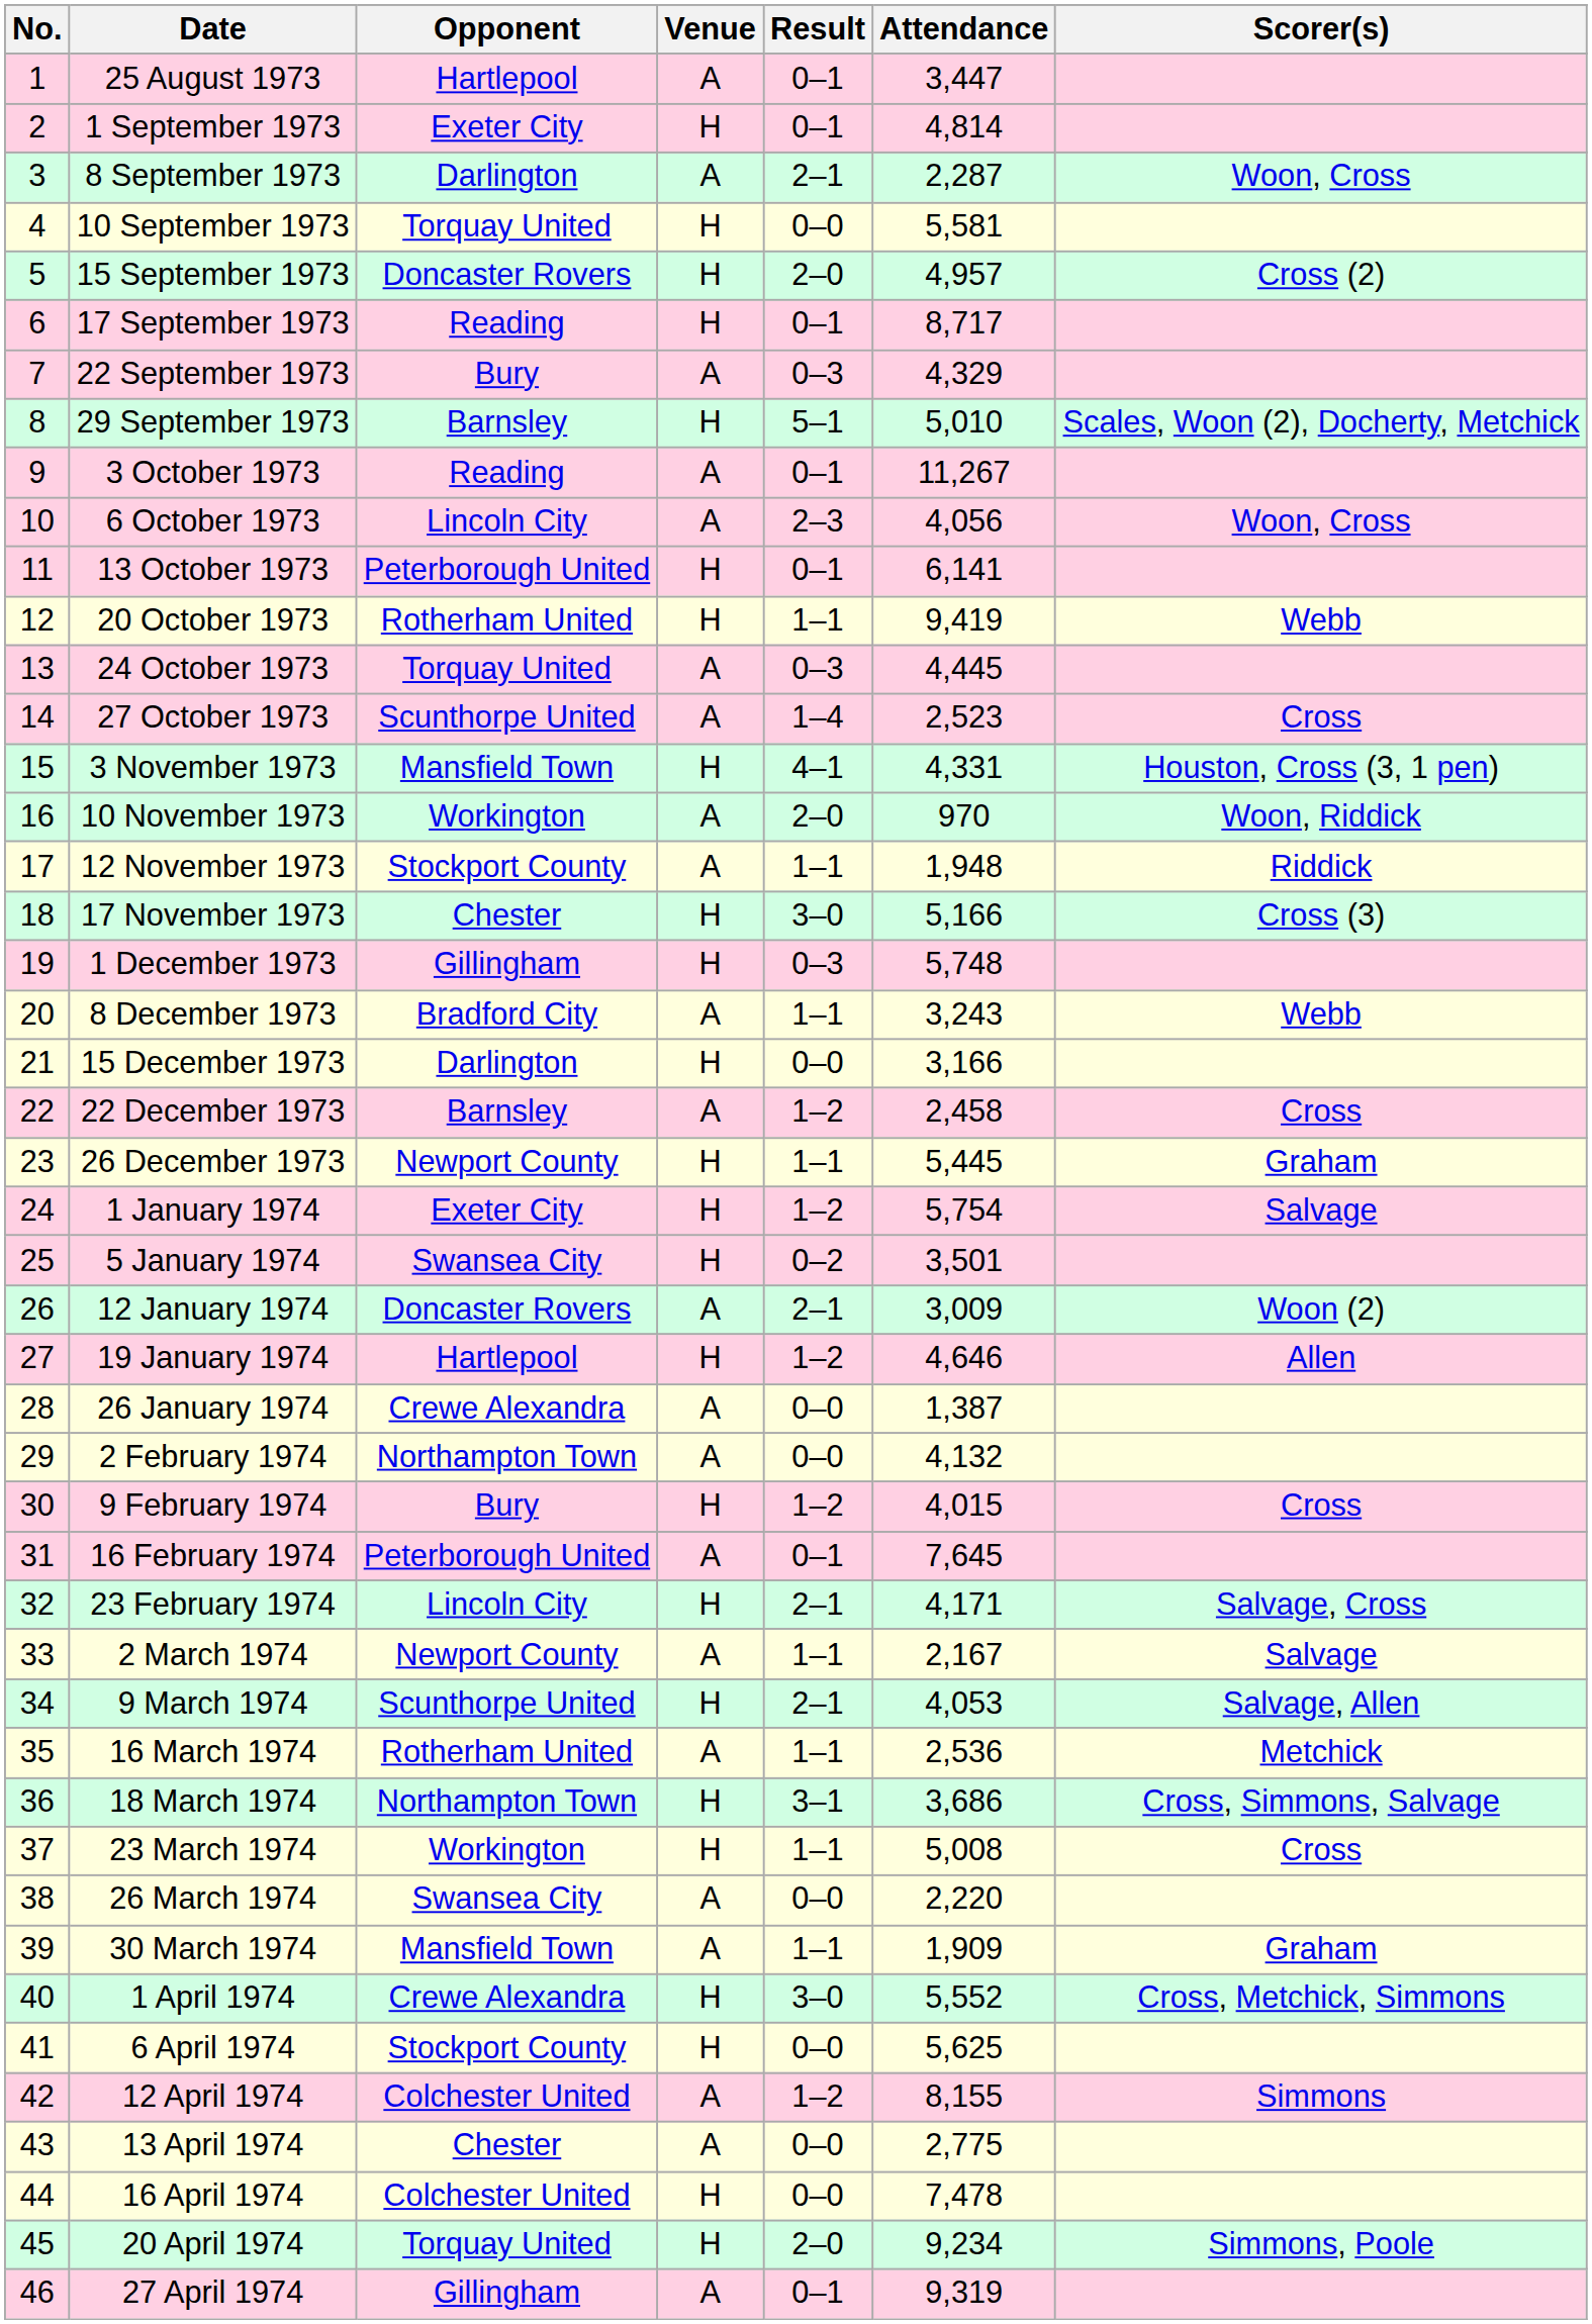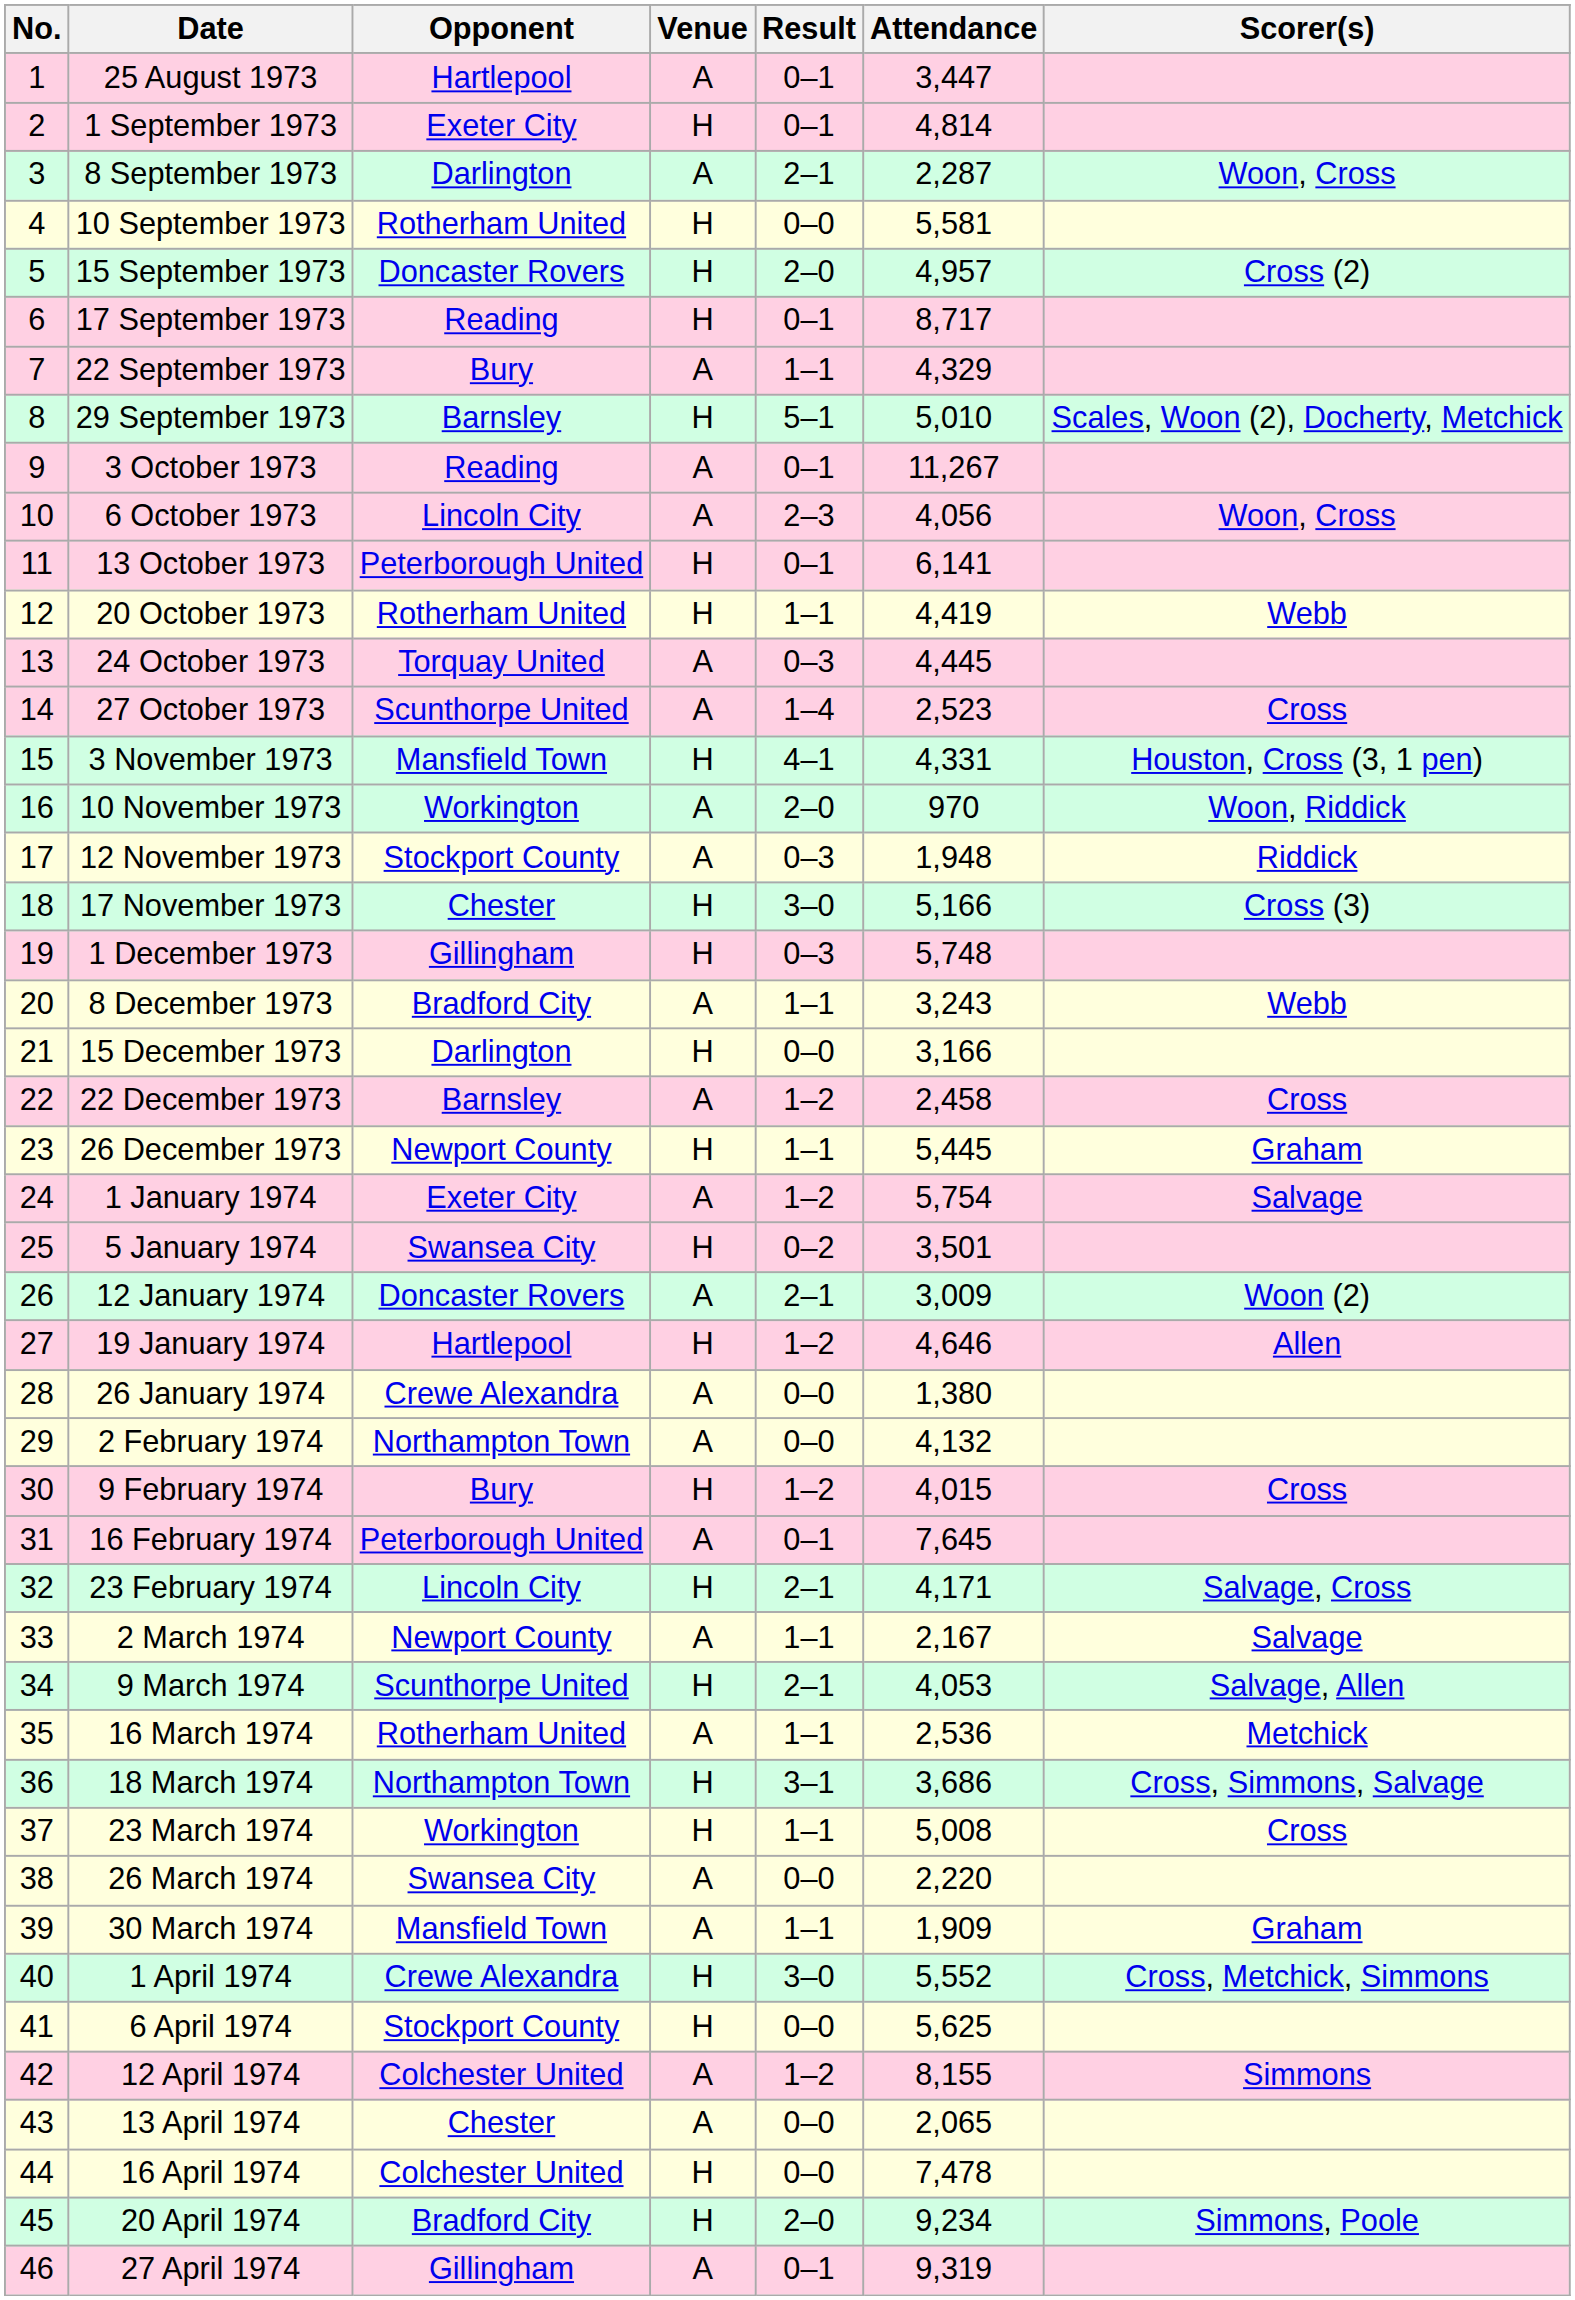 <table class="wikitable sortable" style="text-align:center;">
 <tr>
 <th>No.</th>
 <th>Date</th>
 <th>Opponent</th>
 <th>Venue</th>
 <th>Result</th>
 <th>Attendance</th>
 <th>Scorer(s)</th>
 </tr>
 <tr style="background:#ffd0e3;">
 <td>1</td>
 <td>25 August 1973</td>
 <td><a href='#'>Hartlepool</a></td>
 <td>A</td>
 <td>0–1</td>
 <td>3,447</td>
 <td></td>
 </tr>
 <tr style="background:#ffd0e3;">
 <td>2</td>
 <td>1 September 1973</td>
 <td><a href='#'>Exeter City</a></td>
 <td>H</td>
 <td>0–1</td>
 <td>4,814</td>
 <td></td>
 </tr>
 <tr style="background:#d0ffe3;">
 <td>3</td>
 <td>8 September 1973</td>
 <td><a href='#'>Darlington</a></td>
 <td>A</td>
 <td>2–1</td>
 <td>2,287</td>
 <td><a href='#'>Woon</a>, <a href='#'>Cross</a></td>
 </tr>
 <tr style="background:#ffd;">
 <td>4</td>
 <td>10 September 1973</td>
-<td><a href='#'>Torquay United</a></td>
+<td><a href='#'>Rotherham United</a></td>
 <td>H</td>
 <td>0–0</td>
 <td>5,581</td>
 <td></td>
 </tr>
 <tr style="background:#d0ffe3;">
 <td>5</td>
 <td>15 September 1973</td>
 <td><a href='#'>Doncaster Rovers</a></td>
 <td>H</td>
 <td>2–0</td>
 <td>4,957</td>
 <td><a href='#'>Cross</a> (2)</td>
 </tr>
 <tr style="background:#ffd0e3;">
 <td>6</td>
 <td>17 September 1973</td>
 <td><a href='#'>Reading</a></td>
 <td>H</td>
 <td>0–1</td>
 <td>8,717</td>
 <td></td>
 </tr>
 <tr style="background:#ffd0e3;">
 <td>7</td>
 <td>22 September 1973</td>
 <td><a href='#'>Bury</a></td>
 <td>A</td>
-<td>0–3</td>
+<td>1–1</td>
 <td>4,329</td>
 <td></td>
 </tr>
 <tr style="background:#d0ffe3;">
 <td>8</td>
 <td>29 September 1973</td>
 <td><a href='#'>Barnsley</a></td>
 <td>H</td>
 <td>5–1</td>
 <td>5,010</td>
 <td><a href='#'>Scales</a>, <a href='#'>Woon</a> (2), <a href='#'>Docherty</a>, <a href='#'>Metchick</a></td>
 </tr>
 <tr style="background:#ffd0e3;">
 <td>9</td>
 <td>3 October 1973</td>
 <td><a href='#'>Reading</a></td>
 <td>A</td>
 <td>0–1</td>
 <td>11,267</td>
 <td></td>
 </tr>
 <tr style="background:#ffd0e3;">
 <td>10</td>
 <td>6 October 1973</td>
 <td><a href='#'>Lincoln City</a></td>
 <td>A</td>
 <td>2–3</td>
 <td>4,056</td>
 <td><a href='#'>Woon</a>, <a href='#'>Cross</a></td>
 </tr>
 <tr style="background:#ffd0e3;">
 <td>11</td>
 <td>13 October 1973</td>
 <td><a href='#'>Peterborough United</a></td>
 <td>H</td>
 <td>0–1</td>
 <td>6,141</td>
 <td></td>
 </tr>
 <tr style="background:#ffd;">
 <td>12</td>
 <td>20 October 1973</td>
 <td><a href='#'>Rotherham United</a></td>
 <td>H</td>
 <td>1–1</td>
-<td>9,419</td>
+<td>4,419</td>
 <td><a href='#'>Webb</a></td>
 </tr>
 <tr style="background:#ffd0e3;">
 <td>13</td>
 <td>24 October 1973</td>
 <td><a href='#'>Torquay United</a></td>
 <td>A</td>
 <td>0–3</td>
 <td>4,445</td>
 <td></td>
 </tr>
 <tr style="background:#ffd0e3;">
 <td>14</td>
 <td>27 October 1973</td>
 <td><a href='#'>Scunthorpe United</a></td>
 <td>A</td>
 <td>1–4</td>
 <td>2,523</td>
 <td><a href='#'>Cross</a></td>
 </tr>
 <tr style="background:#d0ffe3;">
 <td>15</td>
 <td>3 November 1973</td>
 <td><a href='#'>Mansfield Town</a></td>
 <td>H</td>
 <td>4–1</td>
 <td>4,331</td>
 <td><a href='#'>Houston</a>, <a href='#'>Cross</a> (3, 1 <a href='#'>pen</a>)</td>
 </tr>
 <tr style="background:#d0ffe3;">
 <td>16</td>
 <td>10 November 1973</td>
 <td><a href='#'>Workington</a></td>
 <td>A</td>
 <td>2–0</td>
 <td>970</td>
 <td><a href='#'>Woon</a>, <a href='#'>Riddick</a></td>
 </tr>
 <tr style="background:#ffd;">
 <td>17</td>
 <td>12 November 1973</td>
 <td><a href='#'>Stockport County</a></td>
 <td>A</td>
-<td>1–1</td>
+<td>0–3</td>
 <td>1,948</td>
 <td><a href='#'>Riddick</a></td>
 </tr>
 <tr style="background:#d0ffe3;">
 <td>18</td>
 <td>17 November 1973</td>
 <td><a href='#'>Chester</a></td>
 <td>H</td>
 <td>3–0</td>
 <td>5,166</td>
 <td><a href='#'>Cross</a> (3)</td>
 </tr>
 <tr style="background:#ffd0e3;">
 <td>19</td>
 <td>1 December 1973</td>
 <td><a href='#'>Gillingham</a></td>
 <td>H</td>
 <td>0–3</td>
 <td>5,748</td>
 <td></td>
 </tr>
 <tr style="background:#ffd;">
 <td>20</td>
 <td>8 December 1973</td>
 <td><a href='#'>Bradford City</a></td>
 <td>A</td>
 <td>1–1</td>
 <td>3,243</td>
 <td><a href='#'>Webb</a></td>
 </tr>
 <tr style="background:#ffd;">
 <td>21</td>
 <td>15 December 1973</td>
 <td><a href='#'>Darlington</a></td>
 <td>H</td>
 <td>0–0</td>
 <td>3,166</td>
 <td></td>
 </tr>
 <tr style="background:#ffd0e3;">
 <td>22</td>
 <td>22 December 1973</td>
 <td><a href='#'>Barnsley</a></td>
 <td>A</td>
 <td>1–2</td>
 <td>2,458</td>
 <td><a href='#'>Cross</a></td>
 </tr>
 <tr style="background:#ffd;">
 <td>23</td>
 <td>26 December 1973</td>
 <td><a href='#'>Newport County</a></td>
 <td>H</td>
 <td>1–1</td>
 <td>5,445</td>
 <td><a href='#'>Graham</a></td>
 </tr>
 <tr style="background:#ffd0e3;">
 <td>24</td>
 <td>1 January 1974</td>
 <td><a href='#'>Exeter City</a></td>
-<td>H</td>
+<td>A</td>
 <td>1–2</td>
 <td>5,754</td>
 <td><a href='#'>Salvage</a></td>
 </tr>
 <tr style="background:#ffd0e3;">
 <td>25</td>
 <td>5 January 1974</td>
 <td><a href='#'>Swansea City</a></td>
 <td>H</td>
 <td>0–2</td>
 <td>3,501</td>
 <td></td>
 </tr>
 <tr style="background:#d0ffe3;">
 <td>26</td>
 <td>12 January 1974</td>
 <td><a href='#'>Doncaster Rovers</a></td>
 <td>A</td>
 <td>2–1</td>
 <td>3,009</td>
 <td><a href='#'>Woon</a> (2)</td>
 </tr>
 <tr style="background:#ffd0e3;">
 <td>27</td>
 <td>19 January 1974</td>
 <td><a href='#'>Hartlepool</a></td>
 <td>H</td>
 <td>1–2</td>
 <td>4,646</td>
 <td><a href='#'>Allen</a></td>
 </tr>
 <tr style="background:#ffd;">
 <td>28</td>
 <td>26 January 1974</td>
 <td><a href='#'>Crewe Alexandra</a></td>
 <td>A</td>
 <td>0–0</td>
-<td>1,387</td>
+<td>1,380</td>
 <td></td>
 </tr>
 <tr style="background:#ffd;">
 <td>29</td>
 <td>2 February 1974</td>
 <td><a href='#'>Northampton Town</a></td>
 <td>A</td>
 <td>0–0</td>
 <td>4,132</td>
 <td></td>
 </tr>
 <tr style="background:#ffd0e3;">
 <td>30</td>
 <td>9 February 1974</td>
 <td><a href='#'>Bury</a></td>
 <td>H</td>
 <td>1–2</td>
 <td>4,015</td>
 <td><a href='#'>Cross</a></td>
 </tr>
 <tr style="background:#ffd0e3;">
 <td>31</td>
 <td>16 February 1974</td>
 <td><a href='#'>Peterborough United</a></td>
 <td>A</td>
 <td>0–1</td>
 <td>7,645</td>
 <td></td>
 </tr>
 <tr style="background:#d0ffe3;">
 <td>32</td>
 <td>23 February 1974</td>
 <td><a href='#'>Lincoln City</a></td>
 <td>H</td>
 <td>2–1</td>
 <td>4,171</td>
 <td><a href='#'>Salvage</a>, <a href='#'>Cross</a></td>
 </tr>
 <tr style="background:#ffd;">
 <td>33</td>
 <td>2 March 1974</td>
 <td><a href='#'>Newport County</a></td>
 <td>A</td>
 <td>1–1</td>
 <td>2,167</td>
 <td><a href='#'>Salvage</a></td>
 </tr>
 <tr style="background:#d0ffe3;">
 <td>34</td>
 <td>9 March 1974</td>
 <td><a href='#'>Scunthorpe United</a></td>
 <td>H</td>
 <td>2–1</td>
 <td>4,053</td>
 <td><a href='#'>Salvage</a>, <a href='#'>Allen</a></td>
 </tr>
 <tr style="background:#ffd;">
 <td>35</td>
 <td>16 March 1974</td>
 <td><a href='#'>Rotherham United</a></td>
 <td>A</td>
 <td>1–1</td>
 <td>2,536</td>
 <td><a href='#'>Metchick</a></td>
 </tr>
 <tr style="background:#d0ffe3;">
 <td>36</td>
 <td>18 March 1974</td>
 <td><a href='#'>Northampton Town</a></td>
 <td>H</td>
 <td>3–1</td>
 <td>3,686</td>
 <td><a href='#'>Cross</a>, <a href='#'>Simmons</a>, <a href='#'>Salvage</a></td>
 </tr>
 <tr style="background:#ffd;">
 <td>37</td>
 <td>23 March 1974</td>
 <td><a href='#'>Workington</a></td>
 <td>H</td>
 <td>1–1</td>
 <td>5,008</td>
 <td><a href='#'>Cross</a></td>
 </tr>
 <tr style="background:#ffd;">
 <td>38</td>
 <td>26 March 1974</td>
 <td><a href='#'>Swansea City</a></td>
 <td>A</td>
 <td>0–0</td>
 <td>2,220</td>
 <td></td>
 </tr>
 <tr style="background:#ffd;">
 <td>39</td>
 <td>30 March 1974</td>
 <td><a href='#'>Mansfield Town</a></td>
 <td>A</td>
 <td>1–1</td>
 <td>1,909</td>
 <td><a href='#'>Graham</a></td>
 </tr>
 <tr style="background:#d0ffe3;">
 <td>40</td>
 <td>1 April 1974</td>
 <td><a href='#'>Crewe Alexandra</a></td>
 <td>H</td>
 <td>3–0</td>
 <td>5,552</td>
 <td><a href='#'>Cross</a>, <a href='#'>Metchick</a>, <a href='#'>Simmons</a></td>
 </tr>
 <tr style="background:#ffd;">
 <td>41</td>
 <td>6 April 1974</td>
 <td><a href='#'>Stockport County</a></td>
 <td>H</td>
 <td>0–0</td>
 <td>5,625</td>
 <td></td>
 </tr>
 <tr style="background:#ffd0e3;">
 <td>42</td>
 <td>12 April 1974</td>
 <td><a href='#'>Colchester United</a></td>
 <td>A</td>
 <td>1–2</td>
 <td>8,155</td>
 <td><a href='#'>Simmons</a></td>
 </tr>
 <tr style="background:#ffd;">
 <td>43</td>
 <td>13 April 1974</td>
 <td><a href='#'>Chester</a></td>
 <td>A</td>
 <td>0–0</td>
-<td>2,775</td>
+<td>2,065</td>
 <td></td>
 </tr>
 <tr style="background:#ffd;">
 <td>44</td>
 <td>16 April 1974</td>
 <td><a href='#'>Colchester United</a></td>
 <td>H</td>
 <td>0–0</td>
 <td>7,478</td>
 <td></td>
 </tr>
 <tr style="background:#d0ffe3;">
 <td>45</td>
 <td>20 April 1974</td>
-<td><a href='#'>Torquay United</a></td>
+<td><a href='#'>Bradford City</a></td>
 <td>H</td>
 <td>2–0</td>
 <td>9,234</td>
 <td><a href='#'>Simmons</a>, <a href='#'>Poole</a></td>
 </tr>
 <tr style="background:#ffd0e3;">
 <td>46</td>
 <td>27 April 1974</td>
 <td><a href='#'>Gillingham</a></td>
 <td>A</td>
 <td>0–1</td>
 <td>9,319</td>
 <td></td>
 </tr>
 </table>
